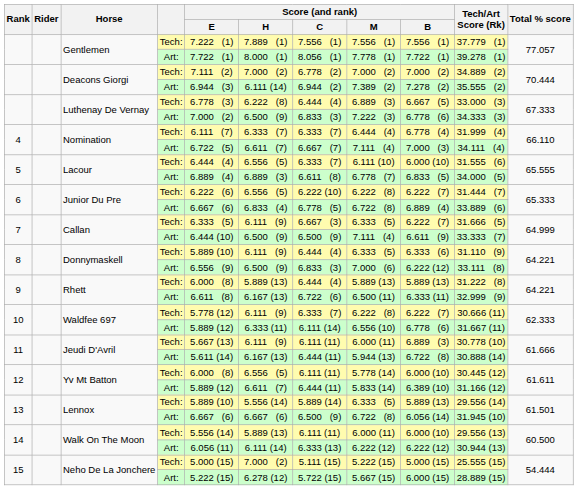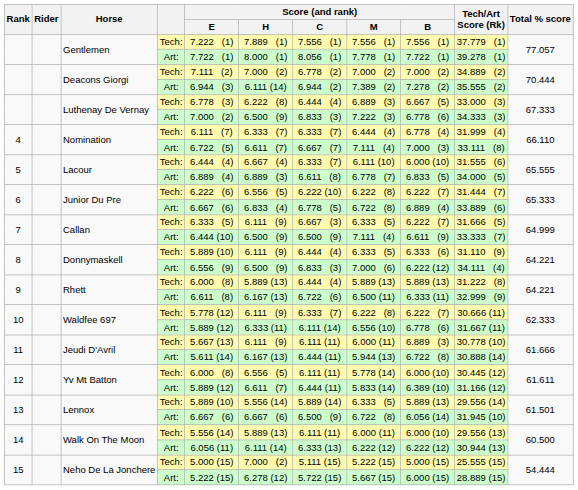 <table class="wikitable" style="text-align:center; font-size:90%">
 <tr>
 <th rowspan=2>Rank</th>
 <th rowspan=2>Rider</th>
 <th rowspan=2>Horse</th>
 <th rowspan=2></th>
 <th colspan=5>Score (and rank)</th>
 <th rowspan=2>Tech/Art<br>Score (Rk)</th>
 <th rowspan=2>Total % score</th>
 </tr>
 <tr>
 <th width=75>E</th>
 <th width=75>H</th>
 <th width=75>C</th>
 <th width=75>M</th>
 <th width=75>B</th>
 </tr>
 <tr>
 <td rowspan="2"></td>
 <td align=left rowspan="2"></td>
 <td align=left rowspan="2">Gentlemen</td>
 <td bgcolor="fffcaf">Tech:</td>
 <td bgcolor="fffcaf">7.222   (1)</td>
 <td bgcolor="fffcaf">7.889   (1)</td>
 <td bgcolor="fffcaf">7.556   (1)</td>
 <td bgcolor="fffcaf">7.556   (1)</td>
 <td bgcolor="fffcaf">7.556   (1)</td>
 <td bgcolor="fffcaf">37.779   (1)</td>
 <td rowspan="2">77.057</td>
 </tr>
 <tr>
 <td bgcolor="ccffcc">Art:</td>
 <td bgcolor="ccffcc">7.722   (1)</td>
 <td bgcolor="ccffcc">8.000   (1)</td>
 <td bgcolor="ccffcc">8.056   (1)</td>
 <td bgcolor="ccffcc">7.778   (1)</td>
 <td bgcolor="ccffcc">7.722   (1)</td>
 <td bgcolor="ccffcc">39.278   (1)</td>
 </tr>
 <tr>
 <td rowspan="2"></td>
 <td align=left rowspan="2"></td>
 <td align=left rowspan="2">Deacons Giorgi</td>
 <td bgcolor="fffcaf">Tech:</td>
 <td bgcolor="fffcaf">7.111   (2)</td>
 <td bgcolor="fffcaf">7.000   (2)</td>
 <td bgcolor="fffcaf">6.778   (2)</td>
 <td bgcolor="fffcaf">7.000   (2)</td>
 <td bgcolor="fffcaf">7.000   (2)</td>
 <td bgcolor="fffcaf">34.889   (2)</td>
 <td rowspan="2">70.444</td>
 </tr>
 <tr>
 <td bgcolor="ccffcc">Art:</td>
 <td bgcolor="ccffcc">6.944   (3)</td>
 <td bgcolor="ccffcc">6.111 (14)</td>
 <td bgcolor="ccffcc">6.944   (2)</td>
 <td bgcolor="ccffcc">7.389   (2)</td>
 <td bgcolor="ccffcc">7.278   (2)</td>
 <td bgcolor="ccffcc">35.555   (2)</td>
 </tr>
 <tr>
 <td rowspan="2"></td>
 <td align=left rowspan="2"></td>
 <td align=left rowspan="2">Luthenay De Vernay</td>
 <td bgcolor="fffcaf">Tech:</td>
 <td bgcolor="fffcaf">6.778   (3)</td>
 <td bgcolor="fffcaf">6.222   (8)</td>
 <td bgcolor="fffcaf">6.444   (4)</td>
 <td bgcolor="fffcaf">6.889   (3)</td>
 <td bgcolor="fffcaf">6.667   (5)</td>
 <td bgcolor="fffcaf">33.000   (3)</td>
 <td rowspan="2">67.333</td>
 </tr>
 <tr>
 <td bgcolor="ccffcc">Art:</td>
 <td bgcolor="ccffcc">7.000   (2)</td>
 <td bgcolor="ccffcc">6.500   (9)</td>
 <td bgcolor="ccffcc">6.833   (3)</td>
 <td bgcolor="ccffcc">7.222   (3)</td>
 <td bgcolor="ccffcc">6.778   (6)</td>
 <td bgcolor="ccffcc">34.333   (3)</td>
 </tr>
 <tr>
 <td rowspan="2">4</td>
 <td align=left rowspan="2"></td>
 <td align=left rowspan="2">Nomination</td>
 <td bgcolor="fffcaf">Tech:</td>
 <td bgcolor="fffcaf">6.111   (7)</td>
 <td bgcolor="fffcaf">6.333   (7)</td>
 <td bgcolor="fffcaf">6.333   (7)</td>
 <td bgcolor="fffcaf">6.444   (4)</td>
 <td bgcolor="fffcaf">6.778   (4)</td>
 <td bgcolor="fffcaf">31.999   (4)</td>
 <td rowspan="2">66.110</td>
 </tr>
 <tr>
 <td bgcolor="ccffcc">Art:</td>
 <td bgcolor="ccffcc">6.722   (5)</td>
 <td bgcolor="ccffcc">6.611   (7)</td>
 <td bgcolor="ccffcc">6.667   (7)</td>
 <td bgcolor="ccffcc">7.111   (4)</td>
 <td bgcolor="ccffcc">7.000   (3)</td>
-<td bgcolor="ccffcc">34.111   (4)</td>
+<td bgcolor="ccffcc">33.111   (8)</td>
 </tr>
 <tr>
 <td rowspan="2">5</td>
 <td align=left rowspan="2"></td>
 <td align=left rowspan="2">Lacour</td>
 <td bgcolor="fffcaf">Tech:</td>
 <td bgcolor="fffcaf">6.444   (4)</td>
-<td bgcolor="fffcaf">6.556   (5)</td>
+<td bgcolor="fffcaf">6.667   (4)</td>
 <td bgcolor="fffcaf">6.333   (7)</td>
 <td bgcolor="fffcaf">6.111 (10)</td>
 <td bgcolor="fffcaf">6.000 (10)</td>
 <td bgcolor="fffcaf">31.555   (6)</td>
 <td rowspan="2">65.555</td>
 </tr>
 <tr>
 <td bgcolor="ccffcc">Art:</td>
 <td bgcolor="ccffcc">6.889   (4)</td>
 <td bgcolor="ccffcc">6.889   (3)</td>
 <td bgcolor="ccffcc">6.611   (8)</td>
 <td bgcolor="ccffcc">6.778   (7)</td>
 <td bgcolor="ccffcc">6.833   (5)</td>
 <td bgcolor="ccffcc">34.000   (5)</td>
 </tr>
 <tr>
 <td rowspan="2">6</td>
 <td align=left rowspan="2"></td>
 <td align=left rowspan="2">Junior Du Pre</td>
 <td bgcolor="fffcaf">Tech:</td>
 <td bgcolor="fffcaf">6.222   (6)</td>
 <td bgcolor="fffcaf">6.556   (5)</td>
 <td bgcolor="fffcaf">6.222 (10)</td>
 <td bgcolor="fffcaf">6.222   (8)</td>
 <td bgcolor="fffcaf">6.222   (7)</td>
 <td bgcolor="fffcaf">31.444   (7)</td>
 <td rowspan="2">65.333</td>
 </tr>
 <tr>
 <td bgcolor="ccffcc">Art:</td>
 <td bgcolor="ccffcc">6.667   (6)</td>
 <td bgcolor="ccffcc">6.833   (4)</td>
 <td bgcolor="ccffcc">6.778   (5)</td>
 <td bgcolor="ccffcc">6.722   (8)</td>
 <td bgcolor="ccffcc">6.889   (4)</td>
 <td bgcolor="ccffcc">33.889   (6)</td>
 </tr>
 <tr>
 <td rowspan="2">7</td>
 <td align=left rowspan="2"></td>
 <td align=left rowspan="2">Callan</td>
 <td bgcolor="fffcaf">Tech:</td>
 <td bgcolor="fffcaf">6.333   (5)</td>
 <td bgcolor="fffcaf">6.111   (9)</td>
 <td bgcolor="fffcaf">6.667   (3)</td>
 <td bgcolor="fffcaf">6.333   (5)</td>
 <td bgcolor="fffcaf">6.222   (7)</td>
 <td bgcolor="fffcaf">31.666   (5)</td>
 <td rowspan="2">64.999</td>
 </tr>
 <tr>
 <td bgcolor="ccffcc">Art:</td>
 <td bgcolor="ccffcc">6.444 (10)</td>
 <td bgcolor="ccffcc">6.500   (9)</td>
 <td bgcolor="ccffcc">6.500   (9)</td>
 <td bgcolor="ccffcc">7.111   (4)</td>
 <td bgcolor="ccffcc">6.611   (9)</td>
 <td bgcolor="ccffcc">33.333   (7)</td>
 </tr>
 <tr>
 <td rowspan="2">8</td>
 <td align=left rowspan="2"></td>
 <td align=left rowspan="2">Donnymaskell</td>
 <td bgcolor="fffcaf">Tech:</td>
 <td bgcolor="fffcaf">5.889 (10)</td>
 <td bgcolor="fffcaf">6.111   (9)</td>
 <td bgcolor="fffcaf">6.444   (4)</td>
 <td bgcolor="fffcaf">6.333   (5)</td>
 <td bgcolor="fffcaf">6.333   (6)</td>
 <td bgcolor="fffcaf">31.110   (9)</td>
 <td rowspan="2">64.221</td>
 </tr>
 <tr>
 <td bgcolor="ccffcc">Art:</td>
 <td bgcolor="ccffcc">6.556   (9)</td>
 <td bgcolor="ccffcc">6.500   (9)</td>
 <td bgcolor="ccffcc">6.833   (3)</td>
 <td bgcolor="ccffcc">7.000   (6)</td>
 <td bgcolor="ccffcc">6.222 (12)</td>
-<td bgcolor="ccffcc">33.111   (8)</td>
+<td bgcolor="ccffcc">34.111   (4)</td>
 </tr>
 <tr>
 <td rowspan="2">9</td>
 <td align=left rowspan="2"></td>
 <td align=left rowspan="2">Rhett</td>
 <td bgcolor="fffcaf">Tech:</td>
 <td bgcolor="fffcaf">6.000   (8)</td>
 <td bgcolor="fffcaf">5.889 (13)</td>
 <td bgcolor="fffcaf">6.444   (4)</td>
 <td bgcolor="fffcaf">5.889 (13)</td>
 <td bgcolor="fffcaf">5.889 (13)</td>
 <td bgcolor="fffcaf">31.222   (8)</td>
 <td rowspan="2">64.221</td>
 </tr>
 <tr>
 <td bgcolor="ccffcc">Art:</td>
 <td bgcolor="ccffcc">6.611   (8)</td>
 <td bgcolor="ccffcc">6.167 (13)</td>
 <td bgcolor="ccffcc">6.722   (6)</td>
 <td bgcolor="ccffcc">6.500 (11)</td>
 <td bgcolor="ccffcc">6.333 (11)</td>
 <td bgcolor="ccffcc">32.999   (9)</td>
 </tr>
 <tr>
 <td rowspan="2">10</td>
 <td align=left rowspan="2"></td>
 <td align=left rowspan="2">Waldfee 697</td>
 <td bgcolor="fffcaf">Tech:</td>
 <td bgcolor="fffcaf">5.778 (12)</td>
 <td bgcolor="fffcaf">6.111   (9)</td>
 <td bgcolor="fffcaf">6.333   (7)</td>
 <td bgcolor="fffcaf">6.222   (8)</td>
 <td bgcolor="fffcaf">6.222   (7)</td>
 <td bgcolor="fffcaf">30.666 (11)</td>
 <td rowspan="2">62.333</td>
 </tr>
 <tr>
 <td bgcolor="ccffcc">Art:</td>
 <td bgcolor="ccffcc">5.889 (12)</td>
 <td bgcolor="ccffcc">6.333 (11)</td>
 <td bgcolor="ccffcc">6.111 (14)</td>
 <td bgcolor="ccffcc">6.556 (10)</td>
 <td bgcolor="ccffcc">6.778   (6)</td>
 <td bgcolor="ccffcc">31.667 (11)</td>
 </tr>
 <tr>
 <td rowspan="2">11</td>
 <td align=left rowspan="2"></td>
 <td align=left rowspan="2">Jeudi D'Avril</td>
 <td bgcolor="fffcaf">Tech:</td>
 <td bgcolor="fffcaf">5.667 (13)</td>
 <td bgcolor="fffcaf">6.111   (9)</td>
 <td bgcolor="fffcaf">6.111 (11)</td>
 <td bgcolor="fffcaf">6.000 (11)</td>
 <td bgcolor="fffcaf">6.889   (3)</td>
 <td bgcolor="fffcaf">30.778 (10)</td>
 <td rowspan="2">61.666</td>
 </tr>
 <tr>
 <td bgcolor="ccffcc">Art:</td>
 <td bgcolor="ccffcc">5.611 (14)</td>
 <td bgcolor="ccffcc">6.167 (13)</td>
 <td bgcolor="ccffcc">6.444 (11)</td>
 <td bgcolor="ccffcc">5.944 (13)</td>
 <td bgcolor="ccffcc">6.722   (8)</td>
 <td bgcolor="ccffcc">30.888 (14)</td>
 </tr>
 <tr>
 <td rowspan="2">12</td>
 <td align=left rowspan="2"></td>
 <td align=left rowspan="2">Yv Mt Batton</td>
 <td bgcolor="fffcaf">Tech:</td>
 <td bgcolor="fffcaf">6.000   (8)</td>
 <td bgcolor="fffcaf">6.556   (5)</td>
 <td bgcolor="fffcaf">6.111 (11)</td>
 <td bgcolor="fffcaf">5.778 (14)</td>
 <td bgcolor="fffcaf">6.000 (10)</td>
 <td bgcolor="fffcaf">30.445 (12)</td>
 <td rowspan="2">61.611</td>
 </tr>
 <tr>
 <td bgcolor="ccffcc">Art:</td>
 <td bgcolor="ccffcc">5.889 (12)</td>
 <td bgcolor="ccffcc">6.611   (7)</td>
 <td bgcolor="ccffcc">6.444 (11)</td>
 <td bgcolor="ccffcc">5.833 (14)</td>
 <td bgcolor="ccffcc">6.389 (10)</td>
 <td bgcolor="ccffcc">31.166 (12)</td>
 </tr>
 <tr>
 <td rowspan="2">13</td>
 <td align=left rowspan="2"></td>
 <td align=left rowspan="2">Lennox</td>
 <td bgcolor="fffcaf">Tech:</td>
 <td bgcolor="fffcaf">5.889 (10)</td>
 <td bgcolor="fffcaf">5.556 (14)</td>
 <td bgcolor="fffcaf">5.889 (14)</td>
 <td bgcolor="fffcaf">6.333   (5)</td>
 <td bgcolor="fffcaf">5.889 (13)</td>
 <td bgcolor="fffcaf">29.556 (14)</td>
 <td rowspan="2">61.501</td>
 </tr>
 <tr>
 <td bgcolor="ccffcc">Art:</td>
 <td bgcolor="ccffcc">6.667   (6)</td>
 <td bgcolor="ccffcc">6.667   (6)</td>
 <td bgcolor="ccffcc">6.500   (9)</td>
 <td bgcolor="ccffcc">6.722   (8)</td>
 <td bgcolor="ccffcc">6.056 (14)</td>
 <td bgcolor="ccffcc">31.945 (10)</td>
 </tr>
 <tr>
 <td rowspan="2">14</td>
 <td align=left rowspan="2"></td>
 <td align=left rowspan="2">Walk On The Moon</td>
 <td bgcolor="fffcaf">Tech:</td>
 <td bgcolor="fffcaf">5.556 (14)</td>
 <td bgcolor="fffcaf">5.889 (13)</td>
 <td bgcolor="fffcaf">6.111 (11)</td>
 <td bgcolor="fffcaf">6.000 (11)</td>
 <td bgcolor="fffcaf">6.000 (10)</td>
 <td bgcolor="fffcaf">29.556 (13)</td>
 <td rowspan="2">60.500</td>
 </tr>
 <tr>
 <td bgcolor="ccffcc">Art:</td>
 <td bgcolor="ccffcc">6.056 (11)</td>
 <td bgcolor="ccffcc">6.111 (14)</td>
 <td bgcolor="ccffcc">6.333 (13)</td>
 <td bgcolor="ccffcc">6.222 (12)</td>
 <td bgcolor="ccffcc">6.222 (12)</td>
 <td bgcolor="ccffcc">30.944 (13)</td>
 </tr>
 <tr>
 <td rowspan="2">15</td>
 <td align=left rowspan="2"></td>
 <td align=left rowspan="2">Neho De La Jonchere</td>
 <td bgcolor="fffcaf">Tech:</td>
 <td bgcolor="fffcaf">5.000 (15)</td>
 <td bgcolor="fffcaf">7.000   (2)</td>
 <td bgcolor="fffcaf">5.111 (15)</td>
 <td bgcolor="fffcaf">5.222 (15)</td>
 <td bgcolor="fffcaf">5.000 (15)</td>
 <td bgcolor="fffcaf">25.555 (15)</td>
 <td rowspan="2">54.444</td>
 </tr>
 <tr>
 <td bgcolor="ccffcc">Art:</td>
 <td bgcolor="ccffcc">5.222 (15)</td>
 <td bgcolor="ccffcc">6.278 (12)</td>
 <td bgcolor="ccffcc">5.722 (15)</td>
 <td bgcolor="ccffcc">5.667 (15)</td>
 <td bgcolor="ccffcc">6.000 (15)</td>
 <td bgcolor="ccffcc">28.889 (15)</td>
 </tr>
 </table>
